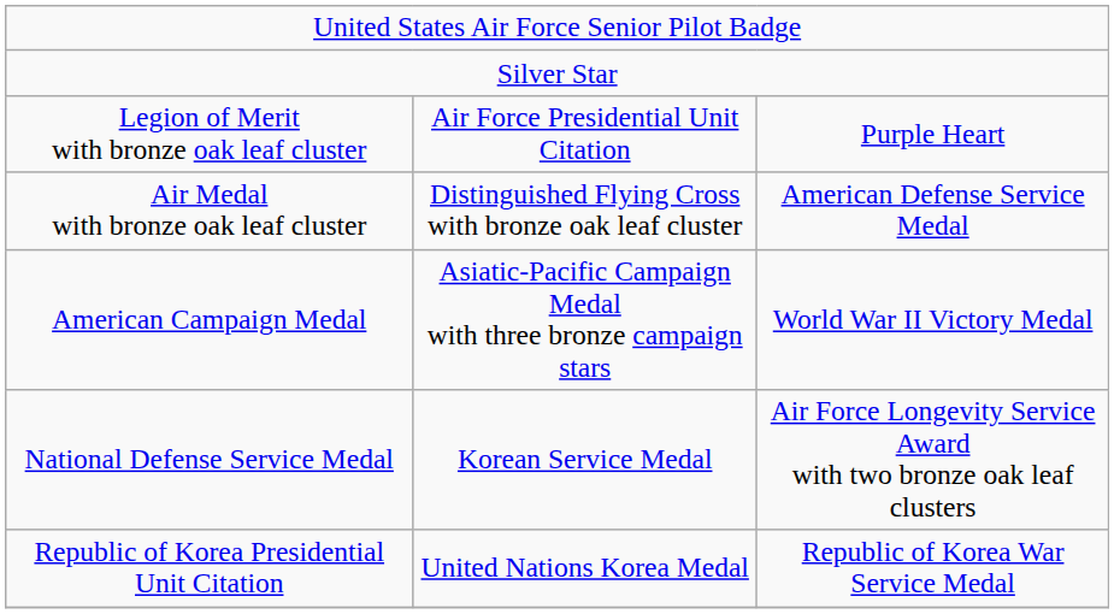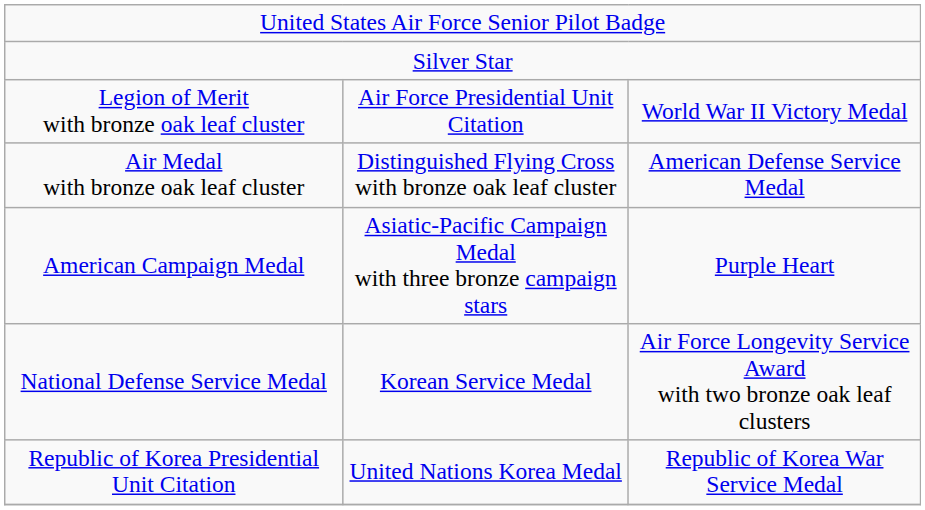 <table class="wikitable" style="margin:1em auto; text-align:center;">
 <tr>
 <td colspan="3"><a href='#'>United States Air Force Senior Pilot Badge</a></td>
 </tr>
 <tr>
 <td colspan="3"><a href='#'>Silver Star</a></td>
 </tr>
 <tr>
 <td><a href='#'>Legion of Merit</a><br>with bronze <a href='#'>oak leaf cluster</a></td>
 <td><a href='#'>Air Force Presidential Unit Citation</a></td>
-<td><a href='#'>Purple Heart</a></td>
+<td><a href='#'>World War II Victory Medal</a></td>
 </tr>
 <tr>
 <td><a href='#'>Air Medal</a><br>with bronze oak leaf cluster</td>
 <td><a href='#'>Distinguished Flying Cross</a><br>with bronze oak leaf cluster</td>
 <td><a href='#'>American Defense Service Medal</a></td>
 </tr>
 <tr>
 <td><a href='#'>American Campaign Medal</a></td>
 <td><a href='#'>Asiatic-Pacific Campaign Medal</a><br>with three bronze <a href='#'>campaign stars</a></td>
-<td><a href='#'>World War II Victory Medal</a></td>
+<td><a href='#'>Purple Heart</a></td>
 </tr>
 <tr>
 <td><a href='#'>National Defense Service Medal</a></td>
 <td><a href='#'>Korean Service Medal</a></td>
 <td><a href='#'>Air Force Longevity Service Award</a><br>with two bronze oak leaf clusters</td>
 </tr>
 <tr>
 <td><a href='#'>Republic of Korea Presidential Unit Citation</a></td>
 <td><a href='#'>United Nations Korea Medal</a></td>
 <td><a href='#'>Republic of Korea War Service Medal</a></td>
 </tr>
 <tr>
 </tr>
 </table>
